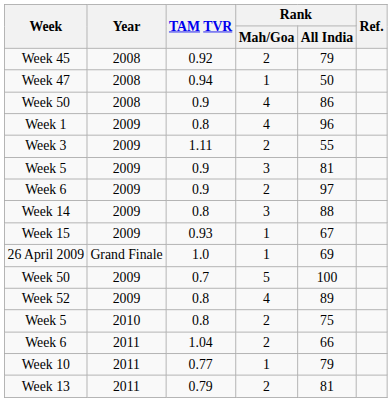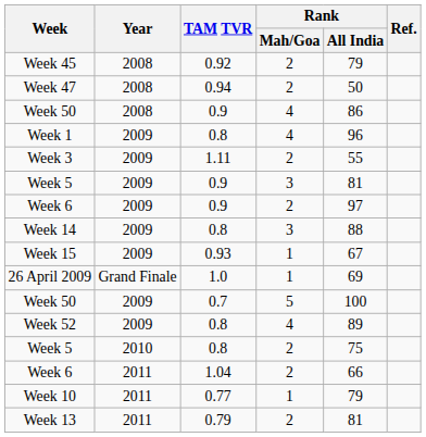 <table class="wikitable sortable" style="text-align:center">
 <tr>
 <th rowspan="2">Week</th>
 <th rowspan="2">Year</th>
 <th rowspan="2"><a href='#'>TAM</a> <a href='#'>TVR</a></th>
 <th colspan="2">Rank</th>
 <th rowspan="2">Ref.</th>
 </tr>
 <tr>
 <th>Mah/Goa</th>
 <th>All India</th>
 </tr>
 <tr>
 <td>Week 45</td>
 <td>2008</td>
 <td>0.92</td>
 <td>2</td>
 <td>79</td>
 <td></td>
 </tr>
 <tr>
 <td>Week 47</td>
 <td>2008</td>
 <td>0.94</td>
-<td>1</td>
+<td>2</td>
 <td>50</td>
 <td></td>
 </tr>
 <tr>
 <td>Week 50</td>
 <td>2008</td>
 <td>0.9</td>
 <td>4</td>
 <td>86</td>
 <td></td>
 </tr>
 <tr>
 <td>Week 1</td>
 <td>2009</td>
 <td>0.8</td>
 <td>4</td>
 <td>96</td>
 <td></td>
 </tr>
 <tr>
 <td>Week 3</td>
 <td>2009</td>
 <td>1.11</td>
 <td>2</td>
 <td>55</td>
 <td></td>
 </tr>
 <tr>
 <td>Week 5</td>
 <td>2009</td>
 <td>0.9</td>
 <td>3</td>
 <td>81</td>
 <td></td>
 </tr>
 <tr>
 <td>Week 6</td>
 <td>2009</td>
 <td>0.9</td>
 <td>2</td>
 <td>97</td>
 <td></td>
 </tr>
 <tr>
 <td>Week 14</td>
 <td>2009</td>
 <td>0.8</td>
 <td>3</td>
 <td>88</td>
 <td></td>
 </tr>
 <tr>
 <td>Week 15</td>
 <td>2009</td>
 <td>0.93</td>
 <td>1</td>
 <td>67</td>
 <td></td>
 </tr>
 <tr>
 <td>26 April 2009</td>
 <td>Grand Finale</td>
 <td>1.0</td>
 <td>1</td>
 <td>69</td>
 <td></td>
 </tr>
 <tr>
 <td>Week 50</td>
 <td>2009</td>
 <td>0.7</td>
 <td>5</td>
 <td>100</td>
 <td></td>
 </tr>
 <tr>
 <td>Week 52</td>
 <td>2009</td>
 <td>0.8</td>
 <td>4</td>
 <td>89</td>
 <td></td>
 </tr>
 <tr>
 <td>Week 5</td>
 <td>2010</td>
 <td>0.8</td>
 <td>2</td>
 <td>75</td>
 <td></td>
 </tr>
 <tr>
 <td>Week 6</td>
 <td>2011</td>
 <td>1.04</td>
 <td>2</td>
 <td>66</td>
 <td></td>
 </tr>
 <tr>
 <td>Week 10</td>
 <td>2011</td>
 <td>0.77</td>
 <td>1</td>
 <td>79</td>
 <td></td>
 </tr>
 <tr>
 <td>Week 13</td>
 <td>2011</td>
 <td>0.79</td>
 <td>2</td>
 <td>81</td>
 <td></td>
 </tr>
 </table>
